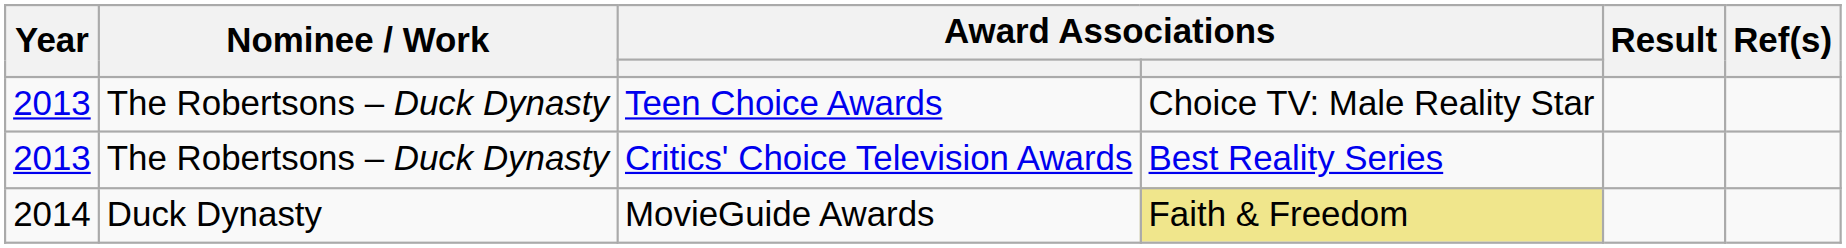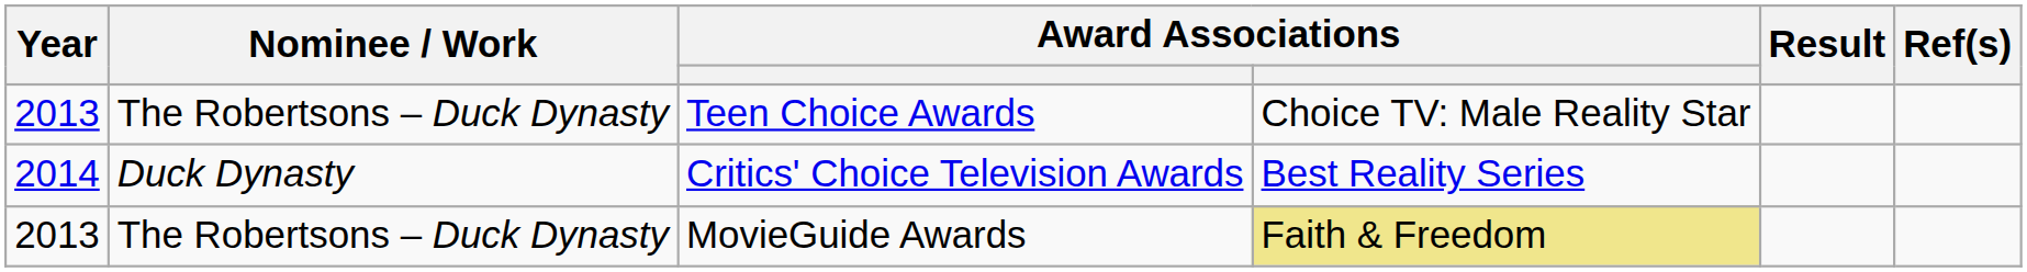 <table class="wikitable sortable">
 <tr>
 <th rowspan=2>Year</th>
 <th rowspan=2>Nominee / Work</th>
 <th colspan=2>Award Associations</th>
 <th rowspan=2>Result</th>
 <th rowspan=2 class="unsortable">Ref(s)</th>
 </tr>
 <tr>
 <th></th>
 <th></th>
 </tr>
 <tr>
 <td><a href='#'>2013</a> </td>
 <td>The Robertsons – <em>Duck Dynasty</em></td>
 <td><a href='#'>Teen Choice Awards</a></td>
 <td>Choice TV: Male Reality Star</td>
 <td></td>
 <td></td>
 </tr>
 <tr>
-<td><a href='#'>2013</a> </td>
-<td>The Robertsons – <em>Duck Dynasty</em></td>
+<td><a href='#'>2014</a> </td>
+<td><em>Duck Dynasty</em></td>
 <td><a href='#'>Critics' Choice Television Awards</a></td>
 <td><a href='#'>Best Reality Series</a></td>
 <td></td>
 <td style="text-align:center;"></td>
 </tr>
 <tr>
-<td>2014</td>
-<td>Duck Dynasty</td>
+<td>2013</td>
+<td>The Robertsons – <em>Duck Dynasty</em></td>
 <td>MovieGuide Awards</td>
 <td style="background: khaki;">Faith & Freedom</td>
 <td></td>
 <td></td>
 </tr>
 </table>
